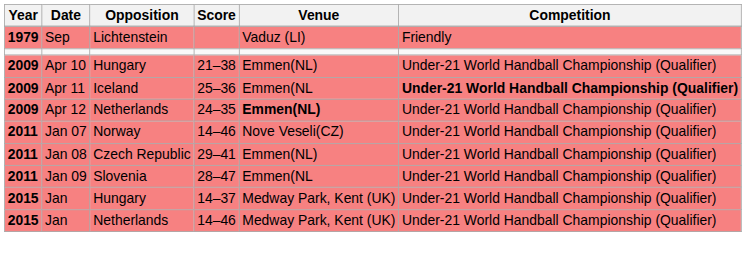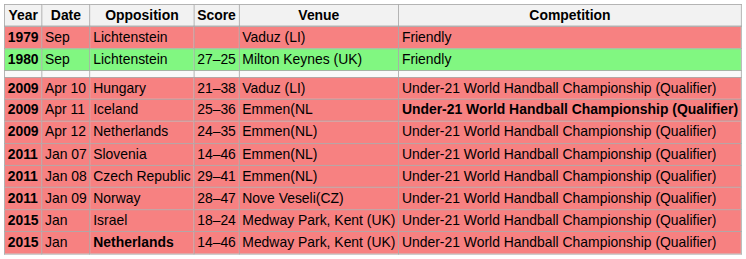 <table class="wikitable">
 <tr>
 <th>Year</th>
 <th>Date</th>
 <th>Opposition</th>
 <th>Score</th>
 <th>Venue</th>
 <th>Competition</th>
 </tr>
 <tr bgcolor="#efefef">
 </tr>
 <tr bgcolor="#F78181">
 <td><strong>1979</strong></td>
 <td>Sep</td>
 <td>Lichtenstein</td>
 <td></td>
 <td>Vaduz (LI)</td>
 <td>Friendly</td>
 </tr>
+<tr bgcolor="#81F781">
+<td><strong>1980</strong></td>
+<td>Sep</td>
+<td>Lichtenstein</td>
+<td>27–25</td>
+<td>Milton Keynes (UK)</td>
+<td>Friendly</td>
+</tr>
 <tr>
 <td></td>
 <td></td>
 <td></td>
 <td></td>
 <td></td>
 <td></td>
 </tr>
 <tr bgcolor="#F78181">
 <td><strong>2009</strong></td>
 <td>Apr 10</td>
 <td>Hungary</td>
 <td>21–38</td>
-<td>Emmen(NL)</td>
+<td>Vaduz (LI)</td>
 <td>Under-21 World Handball Championship (Qualifier)</td>
 </tr>
 <tr bgcolor="#F78181">
 <td><strong>2009</strong></td>
 <td>Apr 11</td>
 <td>Iceland</td>
 <td>25–36</td>
 <td>Emmen(NL</td>
 <td><strong>Under-21 World Handball Championship (Qualifier)</strong></td>
 </tr>
 <tr bgcolor="#F78181">
 <td><strong>2009</strong></td>
 <td>Apr 12</td>
 <td>Netherlands</td>
 <td>24–35</td>
-<td><strong>Emmen(NL)</strong></td>
+<td>Emmen(NL)</td>
 <td>Under-21 World Handball Championship (Qualifier)</td>
 </tr>
 <tr bgcolor="#F78181">
 <td><strong>2011</strong></td>
 <td>Jan 07</td>
-<td>Norway</td>
+<td>Slovenia</td>
 <td>14–46</td>
-<td>Nove Veseli(CZ)</td>
+<td>Emmen(NL)</td>
 <td>Under-21 World Handball Championship (Qualifier)</td>
 </tr>
 <tr bgcolor="#F78181">
 <td><strong>2011</strong></td>
 <td>Jan 08</td>
 <td>Czech Republic</td>
 <td>29–41</td>
 <td>Emmen(NL)</td>
 <td>Under-21 World Handball Championship (Qualifier)</td>
 </tr>
 <tr bgcolor="#F78181">
 <td><strong>2011</strong></td>
 <td>Jan 09</td>
-<td>Slovenia</td>
+<td>Norway</td>
 <td>28–47</td>
-<td>Emmen(NL</td>
+<td>Nove Veseli(CZ)</td>
 <td>Under-21 World Handball Championship (Qualifier)</td>
 </tr>
 <tr bgcolor="#F78181">
 <td><strong>2015</strong></td>
 <td>Jan</td>
-<td>Hungary</td>
-<td>14–37</td>
+<td>Israel</td>
+<td>18–24</td>
 <td>Medway Park, Kent (UK)</td>
 <td>Under-21 World Handball Championship (Qualifier)</td>
 </tr>
 <tr bgcolor="#F78181">
 <td><strong>2015</strong></td>
 <td>Jan</td>
-<td>Netherlands</td>
+<td><strong>Netherlands</strong></td>
 <td>14–46</td>
 <td>Medway Park, Kent (UK)</td>
 <td>Under-21 World Handball Championship (Qualifier)</td>
 </tr>
 </table>
